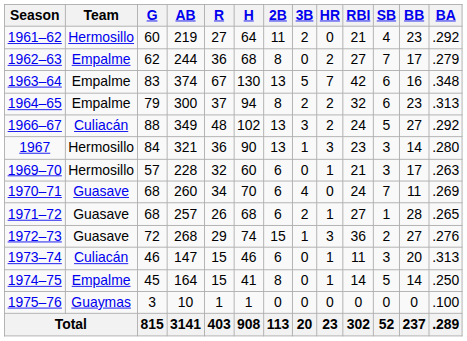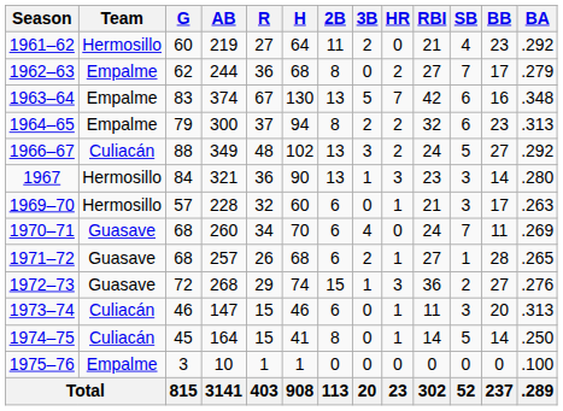 <table class="wikitable sortable" style="text-align:center">
 <tr>
 <th>Season</th>
 <th>Team</th>
 <th><a href='#'>G</a></th>
 <th><a href='#'>AB</a></th>
 <th><a href='#'>R</a></th>
 <th><a href='#'>H</a></th>
 <th><a href='#'>2B</a></th>
 <th><a href='#'>3B</a></th>
 <th><a href='#'>HR</a></th>
 <th><a href='#'>RBI</a></th>
 <th><a href='#'>SB</a></th>
 <th><a href='#'>BB</a></th>
 <th><a href='#'>BA</a></th>
 </tr>
 <tr>
 <td><a href='#'>1961–62</a></td>
 <td><a href='#'>Hermosillo</a></td>
 <td>60</td>
 <td>219</td>
 <td>27</td>
 <td>64</td>
 <td>11</td>
 <td>2</td>
 <td>0</td>
 <td>21</td>
 <td>4</td>
 <td>23</td>
 <td>.292</td>
 </tr>
 <tr>
 <td><a href='#'>1962–63</a></td>
 <td><a href='#'>Empalme</a></td>
 <td>62</td>
 <td>244</td>
 <td>36</td>
 <td>68</td>
 <td>8</td>
 <td>0</td>
 <td>2</td>
 <td>27</td>
 <td>7</td>
 <td>17</td>
 <td>.279</td>
 </tr>
 <tr>
 <td><a href='#'>1963–64</a></td>
 <td>Empalme</td>
 <td>83</td>
 <td>374</td>
 <td>67</td>
 <td>130</td>
 <td>13</td>
 <td>5</td>
 <td>7</td>
 <td>42</td>
 <td>6</td>
 <td>16</td>
 <td>.348</td>
 </tr>
 <tr>
 <td><a href='#'>1964–65</a></td>
 <td>Empalme</td>
 <td>79</td>
 <td>300</td>
 <td>37</td>
 <td>94</td>
 <td>8</td>
 <td>2</td>
 <td>2</td>
 <td>32</td>
 <td>6</td>
 <td>23</td>
 <td>.313</td>
 </tr>
 <tr>
 <td><a href='#'>1966–67</a></td>
 <td><a href='#'>Culiacán</a></td>
 <td>88</td>
 <td>349</td>
 <td>48</td>
 <td>102</td>
 <td>13</td>
 <td>3</td>
 <td>2</td>
 <td>24</td>
 <td>5</td>
 <td>27</td>
 <td>.292</td>
 </tr>
 <tr>
 <td><a href='#'>1967</a></td>
 <td>Hermosillo</td>
 <td>84</td>
 <td>321</td>
 <td>36</td>
 <td>90</td>
 <td>13</td>
 <td>1</td>
 <td>3</td>
 <td>23</td>
 <td>3</td>
 <td>14</td>
 <td>.280</td>
 </tr>
 <tr>
 <td><a href='#'>1969–70</a></td>
 <td>Hermosillo</td>
 <td>57</td>
 <td>228</td>
 <td>32</td>
 <td>60</td>
 <td>6</td>
 <td>0</td>
 <td>1</td>
 <td>21</td>
 <td>3</td>
 <td>17</td>
 <td>.263</td>
 </tr>
 <tr>
 <td><a href='#'>1970–71</a></td>
 <td><a href='#'>Guasave</a></td>
 <td>68</td>
 <td>260</td>
 <td>34</td>
 <td>70</td>
 <td>6</td>
 <td>4</td>
 <td>0</td>
 <td>24</td>
 <td>7</td>
 <td>11</td>
 <td>.269</td>
 </tr>
 <tr>
 <td><a href='#'>1971–72</a></td>
 <td>Guasave</td>
 <td>68</td>
 <td>257</td>
 <td>26</td>
 <td>68</td>
 <td>6</td>
 <td>2</td>
 <td>1</td>
 <td>27</td>
 <td>1</td>
 <td>28</td>
 <td>.265</td>
 </tr>
 <tr>
 <td><a href='#'>1972–73</a></td>
 <td>Guasave</td>
 <td>72</td>
 <td>268</td>
 <td>29</td>
 <td>74</td>
 <td>15</td>
 <td>1</td>
 <td>3</td>
 <td>36</td>
 <td>2</td>
 <td>27</td>
 <td>.276</td>
 </tr>
 <tr>
 <td><a href='#'>1973–74</a></td>
 <td><a href='#'>Culiacán</a></td>
 <td>46</td>
 <td>147</td>
 <td>15</td>
 <td>46</td>
 <td>6</td>
 <td>0</td>
 <td>1</td>
 <td>11</td>
 <td>3</td>
 <td>20</td>
 <td>.313</td>
 </tr>
 <tr>
 <td><a href='#'>1974–75</a></td>
-<td><a href='#'>Empalme</a></td>
+<td><a href='#'>Culiacán</a></td>
 <td>45</td>
 <td>164</td>
 <td>15</td>
 <td>41</td>
 <td>8</td>
 <td>0</td>
 <td>1</td>
 <td>14</td>
 <td>5</td>
 <td>14</td>
 <td>.250</td>
 </tr>
 <tr>
 <td><a href='#'>1975–76</a></td>
-<td><a href='#'>Guaymas</a></td>
+<td><a href='#'>Empalme</a></td>
 <td>3</td>
 <td>10</td>
 <td>1</td>
 <td>1</td>
 <td>0</td>
 <td>0</td>
 <td>0</td>
 <td>0</td>
 <td>0</td>
 <td>0</td>
 <td>.100</td>
 </tr>
 <tr>
 <th colspan=2>Total</th>
 <th>815</th>
 <th>3141</th>
 <th>403</th>
 <th>908</th>
 <th>113</th>
 <th>20</th>
 <th>23</th>
 <th>302</th>
 <th>52</th>
 <th>237</th>
 <th>.289</th>
 </tr>
 </table>
